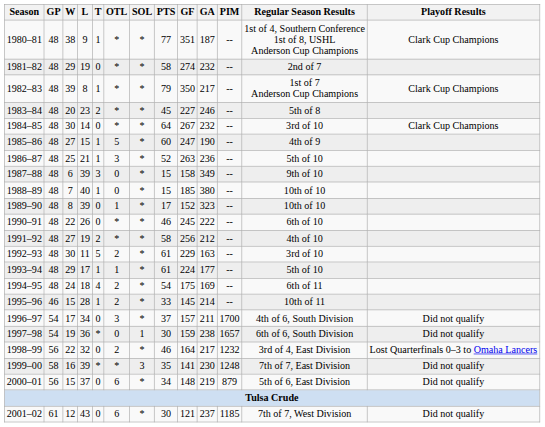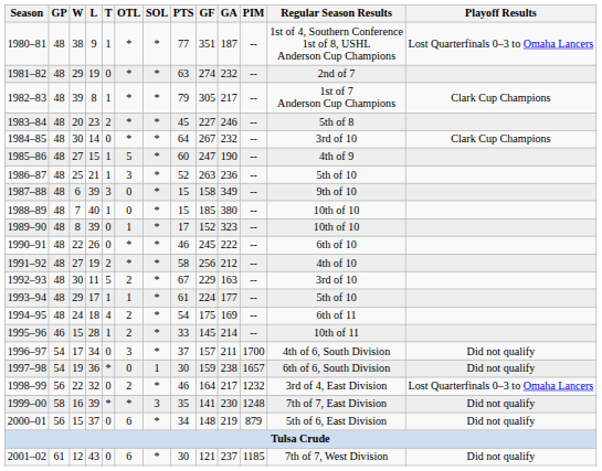 <table class="wikitable" style="text-align: center;">
 <tr align="center">
 <th>Season</th>
 <th>GP</th>
 <th>W</th>
 <th>L</th>
 <th>T</th>
 <th>OTL</th>
 <th>SOL</th>
 <th>PTS</th>
 <th>GF</th>
 <th>GA</th>
 <th>PIM</th>
 <th>Regular Season Results</th>
 <th>Playoff Results</th>
 </tr>
 <tr>
 <td>1980–81</td>
 <td>48</td>
 <td>38</td>
 <td>9</td>
 <td>1</td>
 <td>*</td>
 <td>*</td>
 <td>77</td>
 <td>351</td>
 <td>187</td>
 <td>--</td>
 <td>1st of 4, Southern Conference<br>1st of 8, USHL<br>Anderson Cup Champions</td>
-<td>Clark Cup Champions</td>
+<td>Lost Quarterfinals 0–3 to <a href='#'>Omaha Lancers</a></td>
 </tr>
 <tr bgcolor="#eeeeee">
 <td>1981–82</td>
 <td>48</td>
 <td>29</td>
 <td>19</td>
 <td>0</td>
 <td>*</td>
 <td>*</td>
-<td>58</td>
+<td>63</td>
 <td>274</td>
 <td>232</td>
 <td>--</td>
 <td>2nd of 7</td>
 <td></td>
 </tr>
 <tr>
 <td>1982–83</td>
 <td>48</td>
 <td>39</td>
 <td>8</td>
 <td>1</td>
 <td>*</td>
 <td>*</td>
 <td>79</td>
-<td>350</td>
+<td>305</td>
 <td>217</td>
 <td>--</td>
 <td>1st of 7<br>Anderson Cup Champions</td>
 <td>Clark Cup Champions</td>
 </tr>
 <tr bgcolor="#eeeeee">
 <td>1983–84</td>
 <td>48</td>
 <td>20</td>
 <td>23</td>
 <td>2</td>
 <td>*</td>
 <td>*</td>
 <td>45</td>
 <td>227</td>
 <td>246</td>
 <td>--</td>
 <td>5th of 8</td>
 <td></td>
 </tr>
 <tr>
 <td>1984–85</td>
 <td>48</td>
 <td>30</td>
 <td>14</td>
 <td>0</td>
 <td>*</td>
 <td>*</td>
 <td>64</td>
 <td>267</td>
 <td>232</td>
 <td>--</td>
 <td>3rd of 10</td>
 <td>Clark Cup Champions</td>
 </tr>
 <tr bgcolor="#eeeeee">
 <td>1985–86</td>
 <td>48</td>
 <td>27</td>
 <td>15</td>
 <td>1</td>
 <td>5</td>
 <td>*</td>
 <td>60</td>
 <td>247</td>
 <td>190</td>
 <td>--</td>
 <td>4th of 9</td>
 <td></td>
 </tr>
 <tr>
 <td>1986–87</td>
 <td>48</td>
 <td>25</td>
 <td>21</td>
 <td>1</td>
 <td>3</td>
 <td>*</td>
 <td>52</td>
 <td>263</td>
 <td>236</td>
 <td>--</td>
 <td>5th of 10</td>
 <td></td>
 </tr>
 <tr bgcolor="#eeeeee">
 <td>1987–88</td>
 <td>48</td>
 <td>6</td>
 <td>39</td>
 <td>3</td>
 <td>0</td>
 <td>*</td>
 <td>15</td>
 <td>158</td>
 <td>349</td>
 <td>--</td>
 <td>9th of 10</td>
 <td></td>
 </tr>
 <tr>
 <td>1988–89</td>
 <td>48</td>
 <td>7</td>
 <td>40</td>
 <td>1</td>
 <td>0</td>
 <td>*</td>
 <td>15</td>
 <td>185</td>
 <td>380</td>
 <td>--</td>
 <td>10th of 10</td>
 <td></td>
 </tr>
 <tr bgcolor="#eeeeee">
 <td>1989–90</td>
 <td>48</td>
 <td>8</td>
 <td>39</td>
 <td>0</td>
 <td>1</td>
 <td>*</td>
 <td>17</td>
 <td>152</td>
 <td>323</td>
 <td>--</td>
 <td>10th of 10</td>
 <td></td>
 </tr>
 <tr>
 <td>1990–91</td>
 <td>48</td>
 <td>22</td>
 <td>26</td>
 <td>0</td>
 <td>*</td>
 <td>*</td>
 <td>46</td>
 <td>245</td>
 <td>222</td>
 <td>--</td>
 <td>6th of 10</td>
 <td></td>
 </tr>
 <tr bgcolor="#eeeeee">
 <td>1991–92</td>
 <td>48</td>
 <td>27</td>
 <td>19</td>
 <td>2</td>
 <td>*</td>
 <td>*</td>
 <td>58</td>
 <td>256</td>
 <td>212</td>
 <td>--</td>
 <td>4th of 10</td>
 <td></td>
 </tr>
 <tr>
 <td>1992–93</td>
 <td>48</td>
 <td>30</td>
 <td>11</td>
 <td>5</td>
 <td>2</td>
 <td>*</td>
-<td>61</td>
+<td>67</td>
 <td>229</td>
 <td>163</td>
 <td>--</td>
 <td>3rd of 10</td>
 <td></td>
 </tr>
 <tr bgcolor="#eeeeee">
 <td>1993–94</td>
 <td>48</td>
 <td>29</td>
 <td>17</td>
 <td>1</td>
 <td>1</td>
 <td>*</td>
 <td>61</td>
 <td>224</td>
 <td>177</td>
 <td>--</td>
 <td>5th of 10</td>
 <td></td>
 </tr>
 <tr>
 <td>1994–95</td>
 <td>48</td>
 <td>24</td>
 <td>18</td>
 <td>4</td>
 <td>2</td>
 <td>*</td>
 <td>54</td>
 <td>175</td>
 <td>169</td>
 <td>--</td>
 <td>6th of 11</td>
 <td></td>
 </tr>
 <tr bgcolor="#eeeeee">
 <td>1995–96</td>
 <td>46</td>
 <td>15</td>
 <td>28</td>
 <td>1</td>
 <td>2</td>
 <td>*</td>
 <td>33</td>
 <td>145</td>
 <td>214</td>
 <td>--</td>
 <td>10th of 11</td>
 <td></td>
 </tr>
 <tr>
 <td>1996–97</td>
 <td>54</td>
 <td>17</td>
 <td>34</td>
 <td>0</td>
 <td>3</td>
 <td>*</td>
 <td>37</td>
 <td>157</td>
 <td>211</td>
 <td>1700</td>
 <td>4th of 6, South Division</td>
 <td>Did not qualify</td>
 </tr>
 <tr bgcolor="#eeeeee">
 <td>1997–98</td>
 <td>54</td>
 <td>19</td>
 <td>36</td>
 <td>*</td>
 <td>0</td>
 <td>1</td>
 <td>30</td>
 <td>159</td>
 <td>238</td>
 <td>1657</td>
 <td>6th of 6, South Division</td>
 <td>Did not qualify</td>
 </tr>
 <tr>
 <td>1998–99</td>
 <td>56</td>
 <td>22</td>
 <td>32</td>
 <td>0</td>
 <td>2</td>
 <td>*</td>
 <td>46</td>
 <td>164</td>
 <td>217</td>
 <td>1232</td>
 <td>3rd of 4, East Division</td>
 <td>Lost Quarterfinals 0–3 to <a href='#'>Omaha Lancers</a></td>
 </tr>
 <tr bgcolor="#eeeeee">
 <td>1999–00</td>
 <td>58</td>
 <td>16</td>
 <td>39</td>
 <td>*</td>
 <td>*</td>
 <td>3</td>
 <td>35</td>
 <td>141</td>
 <td>230</td>
 <td>1248</td>
 <td>7th of 7, East Division</td>
 <td>Did not qualify</td>
 </tr>
 <tr>
 <td>2000–01</td>
 <td>56</td>
 <td>15</td>
 <td>37</td>
 <td>0</td>
 <td>6</td>
 <td>*</td>
 <td>34</td>
 <td>148</td>
 <td>219</td>
 <td>879</td>
 <td>5th of 6, East Division</td>
 <td>Did not qualify</td>
 </tr>
 <tr>
 <td colspan="13" style="background:#cedff2"><strong>Tulsa Crude</strong></td>
 </tr>
 <tr>
 <td>2001–02</td>
 <td>61</td>
 <td>12</td>
 <td>43</td>
 <td>0</td>
 <td>6</td>
 <td>*</td>
 <td>30</td>
 <td>121</td>
 <td>237</td>
 <td>1185</td>
 <td>7th of 7, West Division</td>
 <td>Did not qualify</td>
 </tr>
 </table>
